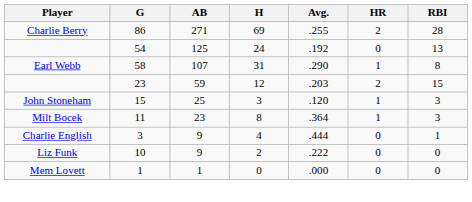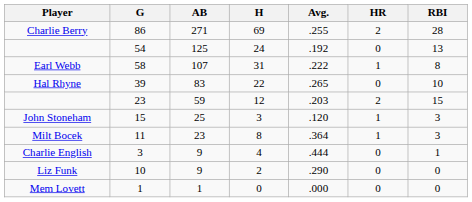 <table class="wikitable sortable">
 <tr>
 <th bgcolor="#DDDDFF" width="16%">Player</th>
 <th bgcolor="#DDDDFF" width="9%">G</th>
 <th bgcolor="#DDDDFF" width="9%">AB</th>
 <th bgcolor="#DDDDFF" width="9%">H</th>
 <th bgcolor="#DDDDFF" width="9%">Avg.</th>
 <th bgcolor="#DDDDFF" width="9%">HR</th>
 <th bgcolor="#DDDDFF" width="9%">RBI</th>
 </tr>
 <tr align="center">
 <td><a href='#'>Charlie Berry</a></td>
 <td>86</td>
 <td>271</td>
 <td>69</td>
 <td>.255</td>
 <td>2</td>
 <td>28</td>
 </tr>
 <tr align="center">
 <td></td>
 <td>54</td>
 <td>125</td>
 <td>24</td>
 <td>.192</td>
 <td>0</td>
 <td>13</td>
 </tr>
 <tr align="center">
 <td><a href='#'>Earl Webb</a></td>
 <td>58</td>
 <td>107</td>
 <td>31</td>
-<td>.290</td>
+<td>.222</td>
 <td>1</td>
 <td>8</td>
+</tr>
+<tr align="center">
+<td><a href='#'>Hal Rhyne</a></td>
+<td>39</td>
+<td>83</td>
+<td>22</td>
+<td>.265</td>
+<td>0</td>
+<td>10</td>
 </tr>
 <tr align="center">
 <td></td>
 <td>23</td>
 <td>59</td>
 <td>12</td>
 <td>.203</td>
 <td>2</td>
 <td>15</td>
 </tr>
 <tr align="center">
 <td><a href='#'>John Stoneham</a></td>
 <td>15</td>
 <td>25</td>
 <td>3</td>
 <td>.120</td>
 <td>1</td>
 <td>3</td>
 </tr>
 <tr align="center">
 <td><a href='#'>Milt Bocek</a></td>
 <td>11</td>
 <td>23</td>
 <td>8</td>
 <td>.364</td>
 <td>1</td>
 <td>3</td>
 </tr>
 <tr align="center">
 <td><a href='#'>Charlie English</a></td>
 <td>3</td>
 <td>9</td>
 <td>4</td>
 <td>.444</td>
 <td>0</td>
 <td>1</td>
 </tr>
 <tr align="center">
 <td><a href='#'>Liz Funk</a></td>
 <td>10</td>
 <td>9</td>
 <td>2</td>
-<td>.222</td>
+<td>.290</td>
 <td>0</td>
 <td>0</td>
 </tr>
 <tr align="center">
 <td><a href='#'>Mem Lovett</a></td>
 <td>1</td>
 <td>1</td>
 <td>0</td>
 <td>.000</td>
 <td>0</td>
 <td>0</td>
 </tr>
 </table>
